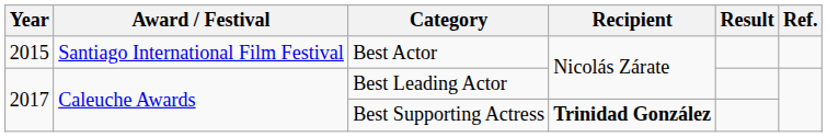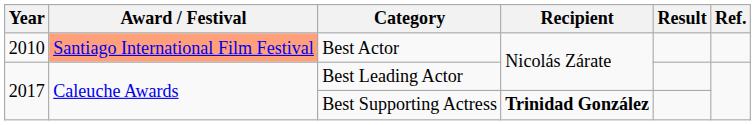 <table class="wikitable">
 <tr>
 <th>Year</th>
 <th>Award / Festival</th>
 <th>Category</th>
 <th>Recipient</th>
 <th>Result</th>
 <th>Ref.</th>
 </tr>
 <tr>
-<td>2015</td>
-<td><a href='#'>Santiago International Film Festival</a></td>
+<td>2010</td>
+<td style="background: lightsalmon;"><a href='#'>Santiago International Film Festival</a></td>
 <td>Best Actor</td>
 <td rowspan="2">Nicolás Zárate</td>
 <td></td>
 <td></td>
 </tr>
 <tr>
 <td rowspan="2">2017</td>
 <td rowspan="2"><a href='#'>Caleuche Awards</a></td>
 <td>Best Leading Actor</td>
 <td></td>
 <td rowspan="2"></td>
 </tr>
 <tr>
 <td>Best Supporting Actress</td>
 <td><strong>Trinidad González</strong></td>
 <td></td>
 </tr>
 </table>
